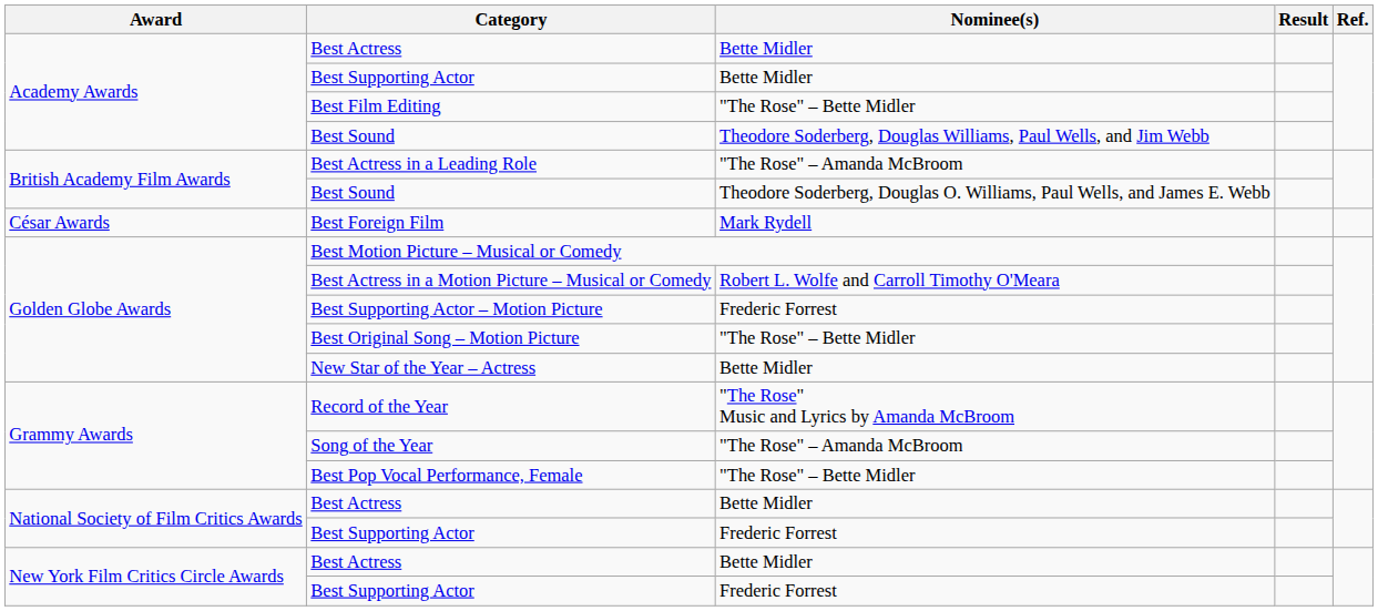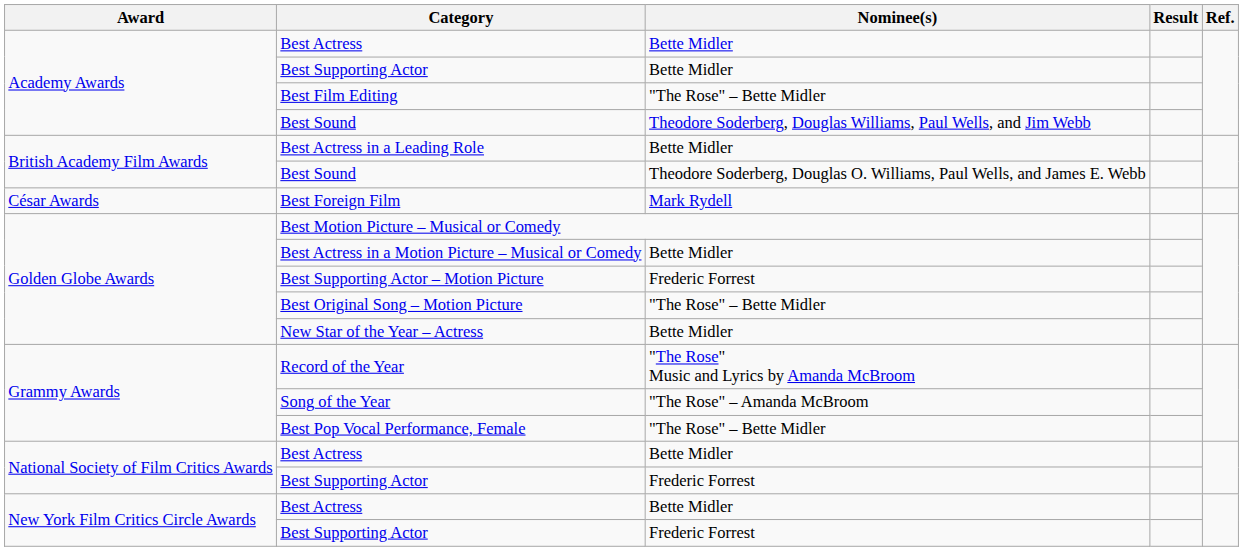 <table class="wikitable plainrowheaders">
 <tr>
 <th>Award</th>
 <th>Category</th>
 <th>Nominee(s)</th>
 <th>Result</th>
 <th>Ref.</th>
 </tr>
 <tr>
 <td rowspan="4"><a href='#'>Academy Awards</a></td>
 <td><a href='#'>Best Actress</a></td>
 <td><a href='#'>Bette Midler</a></td>
 <td></td>
 <td align="center" rowspan="4"></td>
 </tr>
 <tr>
 <td><a href='#'>Best Supporting Actor</a></td>
 <td>Bette Midler</td>
 <td></td>
 </tr>
 <tr>
 <td><a href='#'>Best Film Editing</a></td>
 <td>"The Rose" – Bette Midler</td>
 <td></td>
 </tr>
 <tr>
 <td><a href='#'>Best Sound</a></td>
 <td><a href='#'>Theodore Soderberg</a>, <a href='#'>Douglas Williams</a>, <a href='#'>Paul Wells</a>, and <a href='#'>Jim Webb</a></td>
 <td></td>
 </tr>
 <tr>
 <td rowspan="2"><a href='#'>British Academy Film Awards</a></td>
 <td><a href='#'>Best Actress in a Leading Role</a></td>
-<td>"The Rose" – Amanda McBroom</td>
+<td>Bette Midler</td>
 <td></td>
 <td align="center" rowspan="2"></td>
 </tr>
 <tr>
 <td><a href='#'>Best Sound</a></td>
 <td>Theodore Soderberg, Douglas O. Williams, Paul Wells, and James E. Webb</td>
 <td></td>
 </tr>
 <tr>
 <td><a href='#'>César Awards</a></td>
 <td><a href='#'>Best Foreign Film</a></td>
 <td><a href='#'>Mark Rydell</a></td>
 <td></td>
 <td align="center"></td>
 </tr>
 <tr>
 <td rowspan="5"><a href='#'>Golden Globe Awards</a></td>
 <td colspan="2"><a href='#'>Best Motion Picture – Musical or Comedy</a></td>
 <td></td>
 <td align="center" rowspan="5"></td>
 </tr>
 <tr>
 <td><a href='#'>Best Actress in a Motion Picture – Musical or Comedy</a></td>
-<td><a href='#'>Robert L. Wolfe</a> and <a href='#'>Carroll Timothy O'Meara</a></td>
+<td>Bette Midler</td>
 <td></td>
 </tr>
 <tr>
 <td><a href='#'>Best Supporting Actor – Motion Picture</a></td>
 <td>Frederic Forrest</td>
 <td></td>
 </tr>
 <tr>
 <td><a href='#'>Best Original Song – Motion Picture</a></td>
 <td>"The Rose" – Bette Midler</td>
 <td></td>
 </tr>
 <tr>
 <td><a href='#'>New Star of the Year – Actress</a></td>
 <td>Bette Midler</td>
 <td></td>
 </tr>
 <tr>
 <td rowspan="3"><a href='#'>Grammy Awards</a></td>
 <td><a href='#'>Record of the Year</a></td>
 <td>"<a href='#'>The Rose</a>" <br> Music and Lyrics by <a href='#'>Amanda McBroom</a></td>
 <td></td>
 <td align="center" rowspan="3"></td>
 </tr>
 <tr>
 <td><a href='#'>Song of the Year</a></td>
 <td>"The Rose" – Amanda McBroom</td>
 <td></td>
 </tr>
 <tr>
 <td><a href='#'>Best Pop Vocal Performance, Female</a></td>
 <td>"The Rose" – Bette Midler</td>
 <td></td>
 </tr>
 <tr>
 <td rowspan="2"><a href='#'>National Society of Film Critics Awards</a></td>
 <td><a href='#'>Best Actress</a></td>
 <td>Bette Midler</td>
 <td></td>
 <td align="center" rowspan="2"></td>
 </tr>
 <tr>
 <td><a href='#'>Best Supporting Actor</a></td>
 <td>Frederic Forrest</td>
 <td></td>
 </tr>
 <tr>
 <td rowspan="2"><a href='#'>New York Film Critics Circle Awards</a></td>
 <td><a href='#'>Best Actress</a></td>
 <td>Bette Midler</td>
 <td></td>
 <td align="center" rowspan="2"></td>
 </tr>
 <tr>
 <td><a href='#'>Best Supporting Actor</a></td>
 <td>Frederic Forrest</td>
 <td></td>
 </tr>
 </table>
